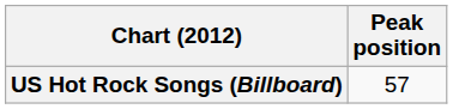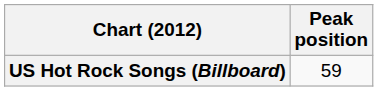 <table class="wikitable plainrowheaders" style="text-align:center">
 <tr>
 <th>Chart (2012)</th>
 <th>Peak<br>position</th>
 </tr>
 <tr>
 <th scope="row">US Hot Rock Songs (<em>Billboard</em>)</th>
-<td>57</td>
+<td>59</td>
 </tr>
 </table>
